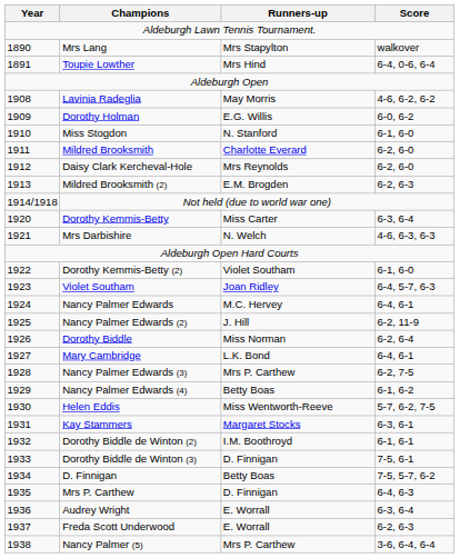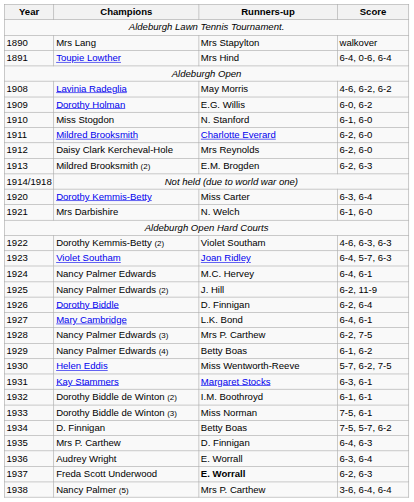 <table class="wikitable" style="font-size:98%;">
 <tr>
 <th style="width:60px;">Year</th>
 <th style="width:230px;">Champions</th>
 <th style="width:220px;">Runners-up</th>
 <th style="width:110px;">Score</th>
 </tr>
 <tr>
 <td colspan=4 align=center><em> Aldeburgh Lawn Tennis Tournament.</em></td>
 </tr>
 <tr>
 <td>1890</td>
 <td> Mrs Lang</td>
 <td> Mrs Stapylton</td>
 <td>walkover</td>
 </tr>
 <tr>
 <td>1891</td>
 <td> <a href='#'>Toupie Lowther</a></td>
 <td> Mrs Hind</td>
 <td>6-4, 0-6, 6-4</td>
 </tr>
 <tr>
 <td colspan=4 align=center><em> Aldeburgh Open</em></td>
 </tr>
 <tr>
 <td>1908</td>
 <td> <a href='#'>Lavinia Radeglia</a></td>
 <td> May Morris</td>
 <td>4-6, 6-2, 6-2</td>
 </tr>
 <tr>
 <td>1909</td>
 <td> <a href='#'>Dorothy Holman</a></td>
 <td> E.G. Willis</td>
 <td>6-0, 6-2</td>
 </tr>
 <tr>
 <td>1910</td>
 <td> Miss Stogdon</td>
 <td> N. Stanford</td>
 <td>6-1, 6-0</td>
 </tr>
 <tr>
 <td>1911</td>
 <td> <a href='#'>Mildred Brooksmith</a></td>
 <td> <a href='#'>Charlotte Everard</a></td>
 <td>6-2, 6-0</td>
 </tr>
 <tr>
 <td>1912</td>
 <td> Daisy Clark Kercheval-Hole</td>
 <td> Mrs Reynolds</td>
 <td>6-2, 6-0</td>
 </tr>
 <tr>
 <td>1913</td>
 <td> Mildred Brooksmith <small>(2)</small></td>
 <td> E.M. Brogden</td>
 <td>6-2, 6-3</td>
 </tr>
 <tr>
 <td>1914/1918</td>
 <td colspan=4 align=center><em>Not held (due to world war one)</em></td>
 </tr>
 <tr>
 <td>1920</td>
 <td> <a href='#'>Dorothy Kemmis-Betty</a></td>
 <td> Miss Carter</td>
 <td>6-3, 6-4</td>
 </tr>
 <tr>
 <td>1921</td>
 <td> Mrs Darbishire</td>
 <td> N. Welch</td>
-<td>4-6, 6-3, 6-3</td>
+<td>6-1, 6-0</td>
 </tr>
 <tr>
 <td colspan=4 align=center><em> Aldeburgh Open Hard Courts</em></td>
 </tr>
 <tr>
 <td>1922</td>
 <td> Dorothy Kemmis-Betty <small>(2)</small></td>
 <td> Violet Southam</td>
-<td>6-1, 6-0</td>
+<td>4-6, 6-3, 6-3</td>
 </tr>
 <tr>
 <td>1923</td>
 <td> <a href='#'>Violet Southam</a></td>
 <td> <a href='#'>Joan Ridley</a></td>
 <td>6-4, 5-7, 6-3</td>
 </tr>
 <tr>
 <td>1924</td>
 <td> Nancy Palmer Edwards</td>
 <td> M.C. Hervey</td>
 <td>6-4, 6-1</td>
 </tr>
 <tr>
 <td>1925</td>
 <td> Nancy Palmer Edwards <small>(2)</small></td>
 <td> J. Hill</td>
 <td>6-2, 11-9</td>
 </tr>
 <tr>
 <td>1926</td>
 <td> <a href='#'>Dorothy Biddle</a></td>
-<td> Miss Norman</td>
+<td> D. Finnigan</td>
 <td>6-2, 6-4</td>
 </tr>
 <tr>
 <td>1927</td>
 <td> <a href='#'>Mary Cambridge</a></td>
 <td> L.K. Bond</td>
 <td>6-4, 6-1</td>
 </tr>
 <tr>
 <td>1928</td>
 <td> Nancy Palmer Edwards <small>(3)</small></td>
 <td> Mrs P. Carthew</td>
 <td>6-2, 7-5</td>
 </tr>
 <tr>
 <td>1929</td>
 <td> Nancy Palmer Edwards <small>(4)</small></td>
 <td> Betty Boas</td>
 <td>6-1, 6-2</td>
 </tr>
 <tr>
 <td>1930</td>
 <td> <a href='#'>Helen Eddis</a></td>
 <td> Miss Wentworth-Reeve</td>
 <td>5-7, 6-2, 7-5</td>
 </tr>
 <tr>
 <td>1931</td>
 <td> <a href='#'>Kay Stammers</a></td>
 <td> <a href='#'>Margaret Stocks</a></td>
 <td>6-3, 6-1</td>
 </tr>
 <tr>
 <td>1932</td>
 <td> Dorothy Biddle de Winton <small>(2)</small></td>
 <td> I.M. Boothroyd</td>
 <td>6-1, 6-1</td>
 </tr>
 <tr>
 <td>1933</td>
 <td> Dorothy Biddle de Winton <small>(3)</small></td>
-<td> D. Finnigan</td>
+<td> Miss Norman</td>
 <td>7-5, 6-1</td>
 </tr>
 <tr>
 <td>1934</td>
 <td> D. Finnigan</td>
 <td> Betty Boas</td>
 <td>7-5, 5-7, 6-2</td>
 </tr>
 <tr>
 <td>1935</td>
 <td> Mrs P. Carthew</td>
 <td> D. Finnigan</td>
 <td>6-4, 6-3</td>
 </tr>
 <tr>
 <td>1936</td>
 <td> Audrey Wright</td>
 <td> E. Worrall</td>
 <td>6-3, 6-4</td>
 </tr>
 <tr>
 <td>1937</td>
 <td> Freda Scott Underwood</td>
-<td> E. Worrall</td>
+<td><strong> E. Worrall</strong></td>
 <td>6-2, 6-3</td>
 </tr>
 <tr>
 <td>1938</td>
 <td> Nancy Palmer <small>(5)</small></td>
 <td> Mrs P. Carthew</td>
 <td>3-6, 6-4, 6-4</td>
 </tr>
 </table>
